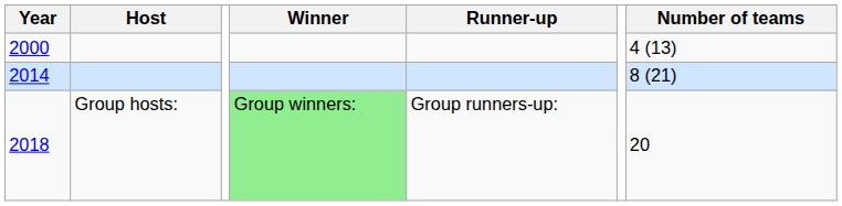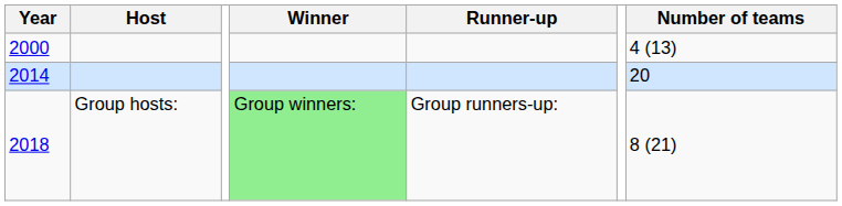 <table class="wikitable">
 <tr>
 <th>Year</th>
 <th>Host</th>
 <th rowspan="4" style="width:1%;background:#fff"></th>
 <th>Winner</th>
 <th>Runner-up</th>
 <th rowspan="4" style="width:1%;background:#fff"></th>
 <th>Number of teams</th>
 </tr>
 <tr>
 <td><a href='#'>2000</a></td>
 <td></td>
 <td></td>
 <td></td>
 <td>4 (13)</td>
 </tr>
 <tr style="background:#D0E6FF">
 <td><a href='#'>2014</a></td>
 <td></td>
 <td></td>
 <td></td>
-<td>8 (21)</td>
+<td>20</td>
 </tr>
 <tr>
 <td><a href='#'>2018</a></td>
 <td>Group hosts:<br><br><br><br><br></td>
 <td style="background: lightgreen;">Group winners:<br><br><br><br><br></td>
 <td>Group runners-up:<br><br><br><br><br></td>
-<td>20</td>
+<td>8 (21)</td>
 </tr>
 </table>
